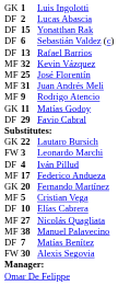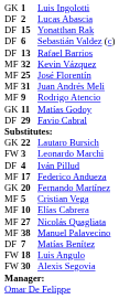 <table cellspacing="0" cellpadding="0" style="font-size:90%; margin:0.2em auto;">
 <tr>
 <th width="25"></th>
 <th width="25"></th>
 </tr>
 <tr>
 <td>GK</td>
 <td><strong>1</strong></td>
 <td> <a href='#'>Luis Ingolotti</a></td>
 </tr>
 <tr>
 <td>DF</td>
 <td><strong>2</strong></td>
 <td> <a href='#'>Lucas Abascia</a></td>
 <td></td>
 <td></td>
 </tr>
 <tr>
 <td>DF</td>
 <td><strong>15</strong></td>
 <td> <a href='#'>Yonatthan Rak</a></td>
 </tr>
 <tr>
 <td>DF</td>
 <td><strong>6</strong></td>
 <td> <a href='#'>Sebastián Valdez</a> (<a href='#'>c</a>)</td>
 </tr>
 <tr>
 <td>DF</td>
 <td><strong>13</strong></td>
 <td> <a href='#'>Rafael Barrios</a></td>
 </tr>
 <tr>
 <td>MF</td>
 <td><strong>32</strong></td>
 <td> <a href='#'>Kevin Vázquez</a></td>
 <td></td>
 </tr>
 <tr>
 <td>MF</td>
 <td><strong>25</strong></td>
 <td> <a href='#'>José Florentín</a></td>
 <td></td>
 </tr>
 <tr>
 <td>MF</td>
 <td><strong>31</strong></td>
 <td> <a href='#'>Juan Andrés Meli</a></td>
 </tr>
 <tr>
 <td>MF</td>
 <td><strong>9</strong></td>
 <td> <a href='#'>Rodrigo Atencio</a></td>
 <td></td>
 <td></td>
 </tr>
 <tr>
 <td>GK</td>
 <td><strong>11</strong></td>
 <td> <a href='#'>Matías Godoy</a></td>
 <td></td>
 <td></td>
 </tr>
 <tr>
 <td>DF</td>
 <td><strong>29</strong></td>
 <td> <a href='#'>Favio Cabral</a></td>
 <td></td>
 <td></td>
 </tr>
 <tr>
 <td colspan=3><strong>Substitutes:</strong></td>
 </tr>
 <tr>
 <td>GK</td>
 <td><strong>22</strong></td>
 <td> <a href='#'>Lautaro Bursich</a></td>
 </tr>
 <tr>
 <td>FW</td>
 <td><strong>3</strong></td>
 <td> <a href='#'>Leonardo Marchi</a></td>
 </tr>
 <tr>
 <td>DF</td>
 <td><strong>4</strong></td>
 <td> <a href='#'>Iván Pillud</a></td>
 </tr>
 <tr>
 <td>MF</td>
 <td><strong>17</strong></td>
 <td> <a href='#'>Federico Andueza</a></td>
 </tr>
 <tr>
 <td>GK</td>
 <td><strong>20</strong></td>
 <td> <a href='#'>Fernando Martínez</a></td>
 <td></td>
 <td></td>
 </tr>
 <tr>
 <td>MF</td>
 <td><strong>5</strong></td>
 <td> <a href='#'>Cristian Vega</a></td>
 </tr>
 <tr>
-<td>DF</td>
+<td>MF</td>
 <td><strong>10</strong></td>
 <td> <a href='#'>Elías Cabrera</a></td>
 </tr>
 <tr>
 <td>MF</td>
 <td><strong>27</strong></td>
 <td> <a href='#'>Nicolás Quagliata</a></td>
 </tr>
 <tr>
 <td>MF</td>
 <td><strong>38</strong></td>
 <td> <a href='#'>Manuel Palavecino</a></td>
 </tr>
 <tr>
 <td>DF</td>
 <td><strong>7</strong></td>
 <td> <a href='#'>Matías Benítez</a></td>
 <td></td>
 <td></td>
 </tr>
 <tr>
 <td>FW</td>
+<td><strong>18</strong></td>
+<td> <a href='#'>Luis Angulo</a></td>
+<td></td>
+<td></td>
+</tr>
+<tr>
+<td>FW</td>
 <td><strong>30</strong></td>
 <td> <a href='#'>Alexis Segovia</a></td>
 <td></td>
 <td></td>
 </tr>
 <tr>
 <td colspan=3><strong>Manager:</strong></td>
 </tr>
 <tr>
 <td colspan="3"> <a href='#'>Omar De Felippe</a></td>
 <td></td>
 </tr>
 </table>
